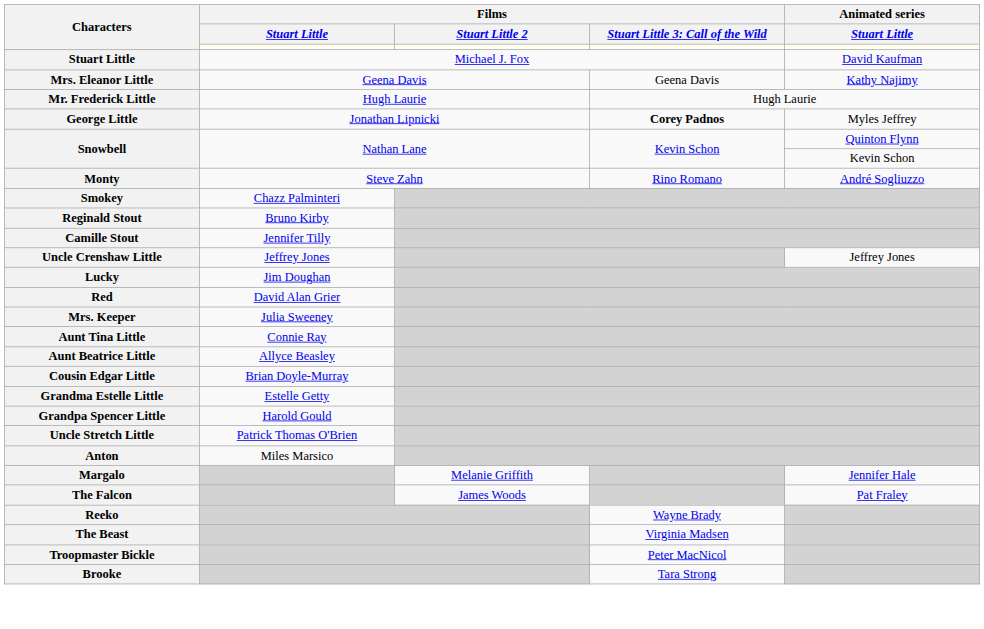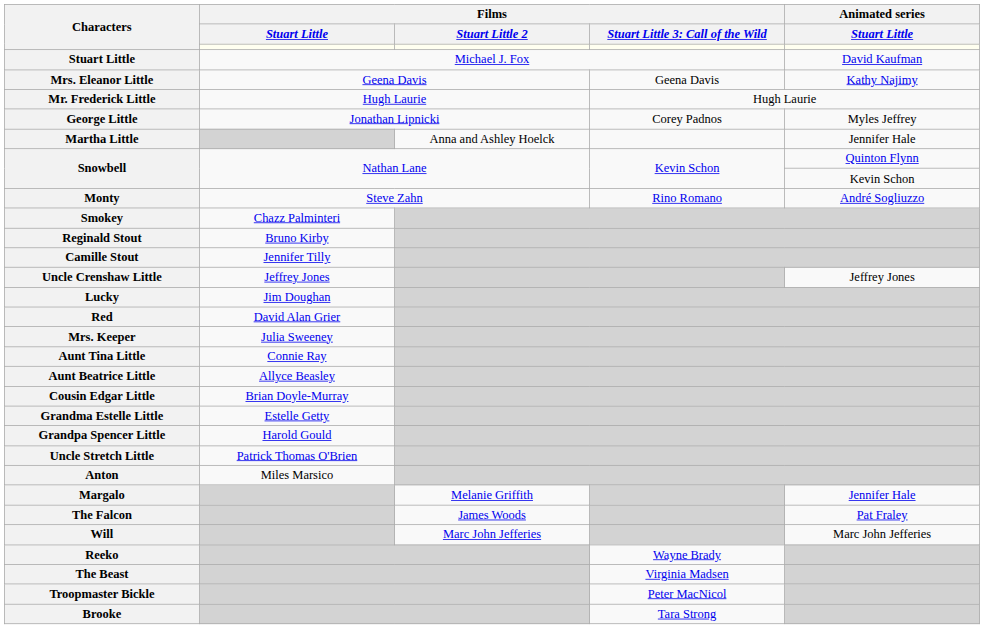 <table class="wikitable"  style="text-align:center; width:99%;">
 <tr>
 <th rowspan="3" style="width:10%;">Characters</th>
 <th colspan="3">Films</th>
 <th>Animated series</th>
 </tr>
 <tr>
 <th width="10%"><em><a href='#'>Stuart Little</a></em></th>
 <th width="10%"><em><a href='#'>Stuart Little 2</a></em></th>
 <th width="10%"><em><a href='#'>Stuart Little 3: Call of the Wild</a></em></th>
 <th width="10%"><em><a href='#'>Stuart Little</a></em></th>
 </tr>
 <tr>
 <td style="background:ivory;"></td>
 <td style="background:ivory;"></td>
 <td style="background:ivory;"></td>
 <td style="background:ivory;"></td>
 </tr>
 <tr>
 <th>Stuart Little</th>
 <td colspan="3"><a href='#'>Michael J. Fox</a></td>
 <td><a href='#'>David Kaufman</a></td>
 </tr>
 <tr>
 <th>Mrs. Eleanor Little</th>
 <td colspan="2"><a href='#'>Geena Davis</a></td>
 <td>Geena Davis</td>
 <td><a href='#'>Kathy Najimy</a></td>
 </tr>
 <tr>
 <th>Mr. Frederick Little</th>
 <td colspan="2"><a href='#'>Hugh Laurie</a></td>
 <td colspan="2">Hugh Laurie</td>
 </tr>
 <tr>
 <th>George Little</th>
 <td colspan="2"><a href='#'>Jonathan Lipnicki</a></td>
-<td><strong>Corey Padnos</strong></td>
+<td>Corey Padnos</td>
 <td>Myles Jeffrey</td>
+</tr>
+<tr>
+<th>Martha Little</th>
+<td style="background-color:#D3D3D3;"></td>
+<td>Anna and Ashley Hoelck</td>
+<td></td>
+<td>Jennifer Hale</td>
 </tr>
 <tr>
 <th rowspan="2">Snowbell</th>
 <td rowspan="2" colspan="2"><a href='#'>Nathan Lane</a></td>
 <td rowspan="2"><a href='#'>Kevin Schon</a></td>
 <td><a href='#'>Quinton Flynn</a></td>
 </tr>
 <tr>
 <td>Kevin Schon</td>
 </tr>
 <tr>
 <th>Monty</th>
 <td colspan="2"><a href='#'>Steve Zahn</a></td>
 <td><a href='#'>Rino Romano</a></td>
 <td><a href='#'>André Sogliuzzo</a></td>
 </tr>
 <tr>
 <th>Smokey</th>
 <td><a href='#'>Chazz Palminteri</a></td>
 <td colspan="3" style="background-color:#D3D3D3;"></td>
 </tr>
 <tr>
 <th>Reginald Stout</th>
 <td><a href='#'>Bruno Kirby</a></td>
 <td colspan="3" style="background-color:#D3D3D3;"></td>
 </tr>
 <tr>
 <th>Camille Stout</th>
 <td><a href='#'>Jennifer Tilly</a></td>
 <td colspan="3" style="background-color:#D3D3D3;"></td>
 </tr>
 <tr>
 <th>Uncle Crenshaw Little</th>
 <td><a href='#'>Jeffrey Jones</a></td>
 <td colspan="2" style="background-color:#D3D3D3;"></td>
 <td>Jeffrey Jones</td>
 </tr>
 <tr>
 <th>Lucky</th>
 <td><a href='#'>Jim Doughan</a></td>
 <td colspan="3" style="background-color:#D3D3D3;"></td>
 </tr>
 <tr>
 <th>Red</th>
 <td><a href='#'>David Alan Grier</a></td>
 <td colspan="3" style="background-color:#D3D3D3;"></td>
 </tr>
 <tr>
 <th>Mrs. Keeper</th>
 <td><a href='#'>Julia Sweeney</a></td>
 <td colspan="3" style="background-color:#D3D3D3;"></td>
 </tr>
 <tr>
 <th>Aunt Tina Little</th>
 <td><a href='#'>Connie Ray</a></td>
 <td colspan="3" style="background-color:#D3D3D3;"></td>
 </tr>
 <tr>
 <th>Aunt Beatrice Little</th>
 <td><a href='#'>Allyce Beasley</a></td>
 <td colspan="3" style="background-color:#D3D3D3;"></td>
 </tr>
 <tr>
 <th>Cousin Edgar Little</th>
 <td><a href='#'>Brian Doyle-Murray</a></td>
 <td colspan="3" style="background-color:#D3D3D3;"></td>
 </tr>
 <tr>
 <th>Grandma Estelle Little</th>
 <td><a href='#'>Estelle Getty</a></td>
 <td colspan="3" style="background-color:#D3D3D3;"></td>
 </tr>
 <tr>
 <th>Grandpa Spencer Little</th>
 <td><a href='#'>Harold Gould</a></td>
 <td colspan="3" style="background-color:#D3D3D3;"></td>
 </tr>
 <tr>
 <th>Uncle Stretch Little</th>
 <td><a href='#'>Patrick Thomas O'Brien</a></td>
 <td colspan="3" style="background-color:#D3D3D3;"></td>
 </tr>
 <tr>
 <th>Anton</th>
 <td>Miles Marsico</td>
 <td colspan="3" style="background-color:#D3D3D3;"></td>
 </tr>
 <tr>
 <th>Margalo</th>
 <td style="background-color:#D3D3D3;"></td>
 <td><a href='#'>Melanie Griffith</a></td>
 <td style="background-color:#D3D3D3;"></td>
 <td><a href='#'>Jennifer Hale</a></td>
 </tr>
 <tr>
 <th>The Falcon</th>
 <td style="background-color:#D3D3D3;"></td>
 <td><a href='#'>James Woods</a></td>
 <td style="background-color:#D3D3D3;"></td>
 <td><a href='#'>Pat Fraley</a></td>
 </tr>
 <tr>
+<th>Will</th>
+<td style="background-color:#D3D3D3;"></td>
+<td><a href='#'>Marc John Jefferies</a></td>
+<td style="background-color:#D3D3D3;"></td>
+<td>Marc John Jefferies</td>
+</tr>
+<tr>
 <th>Reeko</th>
 <td colspan="2" style="background-color:#D3D3D3;"></td>
 <td><a href='#'>Wayne Brady</a></td>
 <td style="background-color:#D3D3D3;"></td>
 </tr>
 <tr>
 <th>The Beast</th>
 <td colspan="2" style="background-color:#D3D3D3;"></td>
 <td><a href='#'>Virginia Madsen</a></td>
 <td style="background-color:#D3D3D3;"></td>
 </tr>
 <tr>
 <th>Troopmaster Bickle</th>
 <td colspan="2" style="background-color:#D3D3D3;"></td>
 <td><a href='#'>Peter MacNicol</a></td>
 <td style="background-color:#D3D3D3;"></td>
 </tr>
 <tr>
 <th>Brooke</th>
 <td colspan="2" style="background-color:#D3D3D3;"></td>
 <td><a href='#'>Tara Strong</a></td>
 <td style="background-color:#D3D3D3;"></td>
 </tr>
 </table>
